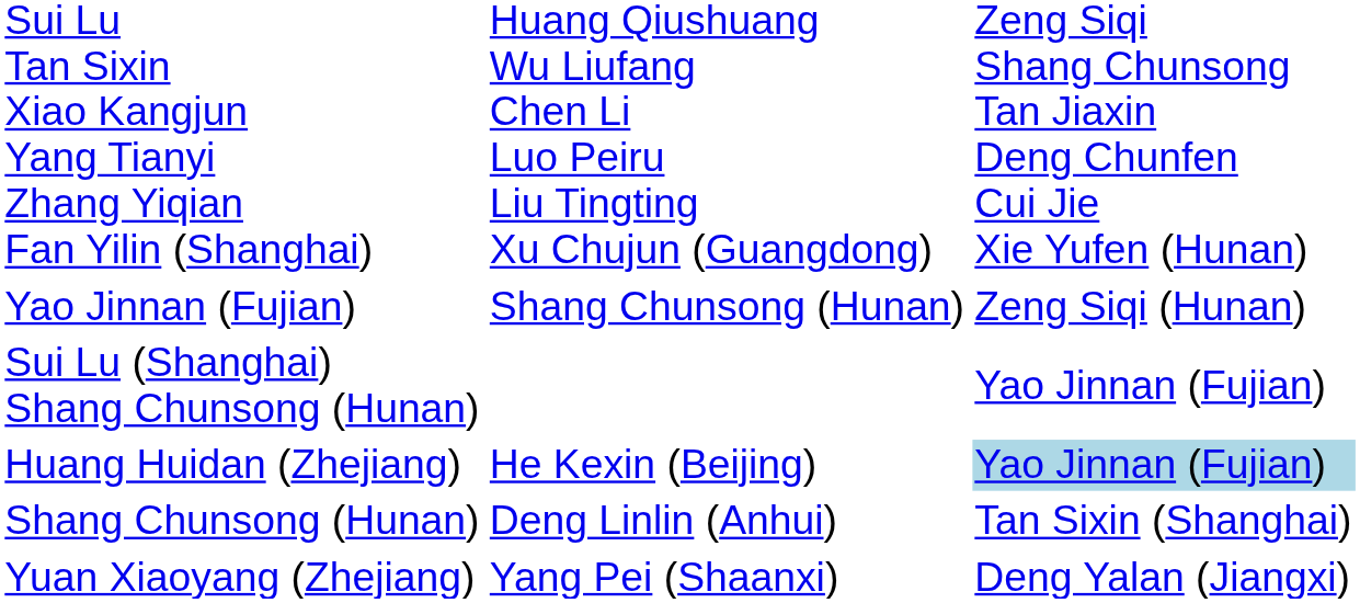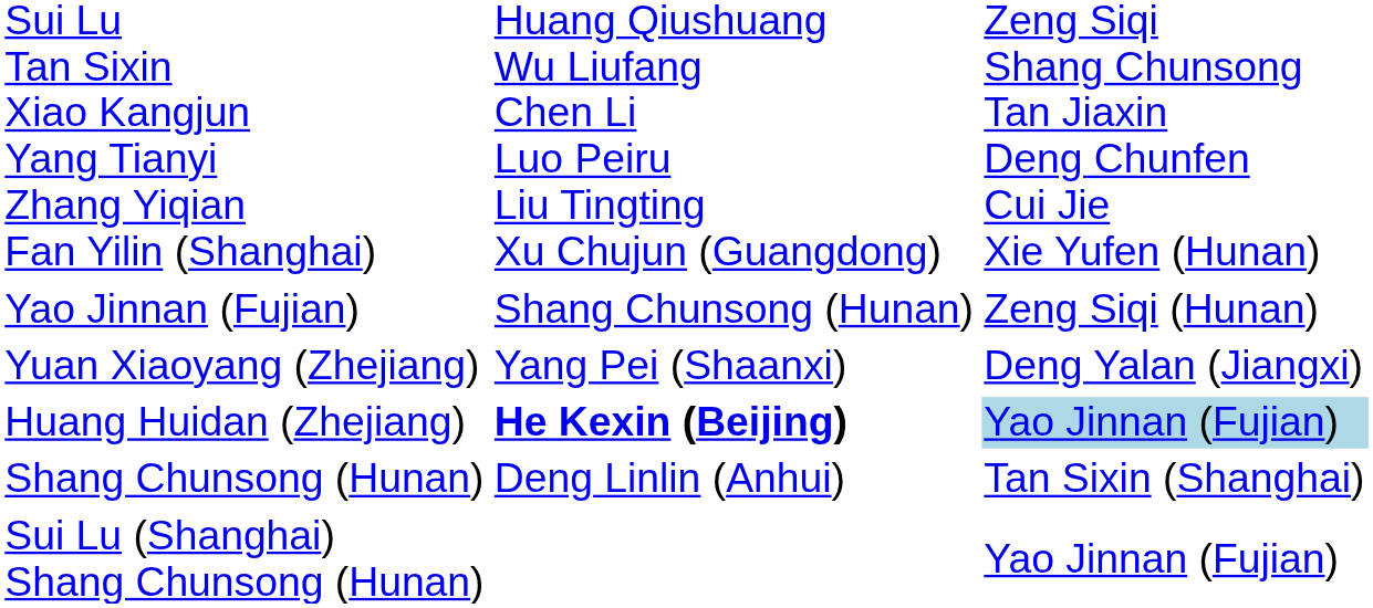 <table>
 <tr>
 <th scope=row style="text-align:left"><br></th>
 <td><a href='#'>Sui Lu</a><br><a href='#'>Tan Sixin</a><br><a href='#'>Xiao Kangjun</a><br><a href='#'>Yang Tianyi</a><br><a href='#'>Zhang Yiqian</a><br><a href='#'>Fan Yilin</a> (<a href='#'>Shanghai</a>)</td>
 <td><a href='#'>Huang Qiushuang</a><br><a href='#'>Wu Liufang</a><br><a href='#'>Chen Li</a><br><a href='#'>Luo Peiru</a><br><a href='#'>Liu Tingting</a><br><a href='#'>Xu Chujun</a> (<a href='#'>Guangdong</a>)</td>
 <td><a href='#'>Zeng Siqi</a><br><a href='#'>Shang Chunsong</a><br><a href='#'>Tan Jiaxin</a><br><a href='#'>Deng Chunfen</a><br><a href='#'>Cui Jie</a><br><a href='#'>Xie Yufen</a> (<a href='#'>Hunan</a>)</td>
 </tr>
 <tr>
 <th scope=row style="text-align:left"><br></th>
 <td><a href='#'>Yao Jinnan</a> (<a href='#'>Fujian</a>)</td>
 <td><a href='#'>Shang Chunsong</a> (<a href='#'>Hunan</a>)</td>
 <td><a href='#'>Zeng Siqi</a> (<a href='#'>Hunan</a>)</td>
 </tr>
 <tr>
 <th scope=row style="text-align:left"><br></th>
-<td><a href='#'>Sui Lu</a> (<a href='#'>Shanghai</a>)<br><a href='#'>Shang Chunsong</a> (<a href='#'>Hunan</a>)</td>
-<td></td>
-<td><a href='#'>Yao Jinnan</a> (<a href='#'>Fujian</a>)</td>
+<td><a href='#'>Yuan Xiaoyang</a> (<a href='#'>Zhejiang</a>)</td>
+<td><a href='#'>Yang Pei</a> (<a href='#'>Shaanxi</a>)</td>
+<td><a href='#'>Deng Yalan</a> (<a href='#'>Jiangxi</a>)</td>
 </tr>
 <tr>
 <th scope=row style="text-align:left"><br></th>
 <td><a href='#'>Huang Huidan</a> (<a href='#'>Zhejiang</a>)</td>
-<td><a href='#'>He Kexin</a> (<a href='#'>Beijing</a>)</td>
+<td><strong><a href='#'>He Kexin</a> (<a href='#'>Beijing</a>)</strong></td>
 <td style="background: lightblue;"><a href='#'>Yao Jinnan</a> (<a href='#'>Fujian</a>)</td>
 </tr>
 <tr>
 <th scope=row style="text-align:left"><br></th>
 <td><a href='#'>Shang Chunsong</a> (<a href='#'>Hunan</a>)</td>
 <td><a href='#'>Deng Linlin</a> (<a href='#'>Anhui</a>)</td>
 <td><a href='#'>Tan Sixin</a> (<a href='#'>Shanghai</a>)</td>
 </tr>
 <tr>
 <th scope=row style="text-align:left"><br></th>
-<td><a href='#'>Yuan Xiaoyang</a> (<a href='#'>Zhejiang</a>)</td>
-<td><a href='#'>Yang Pei</a> (<a href='#'>Shaanxi</a>)</td>
-<td><a href='#'>Deng Yalan</a> (<a href='#'>Jiangxi</a>)</td>
+<td><a href='#'>Sui Lu</a> (<a href='#'>Shanghai</a>)<br><a href='#'>Shang Chunsong</a> (<a href='#'>Hunan</a>)</td>
+<td></td>
+<td><a href='#'>Yao Jinnan</a> (<a href='#'>Fujian</a>)</td>
 </tr>
 </table>
